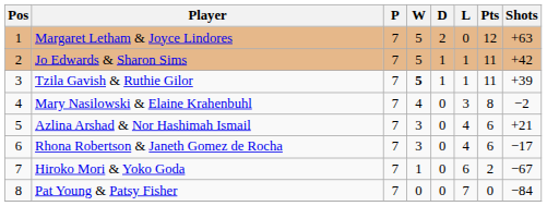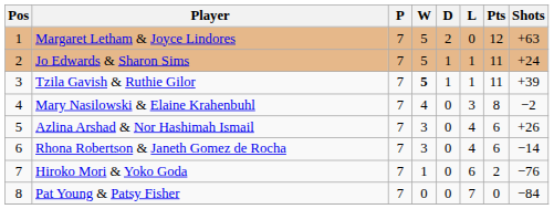 <table class="wikitable" style="font-size: 100%">
 <tr>
 <th width=20>Pos</th>
 <th width=400>Player</th>
 <th width=20>P</th>
 <th width=20>W</th>
 <th width=20>D</th>
 <th width=20>L</th>
 <th width=20>Pts</th>
 <th width=30>Shots</th>
 </tr>
 <tr align=center style="background: #E6B88A;">
 <td>1</td>
 <td align="left"> <a href='#'>Margaret Letham</a> & <a href='#'>Joyce Lindores</a></td>
 <td>7</td>
 <td>5</td>
 <td>2</td>
 <td>0</td>
 <td>12</td>
 <td>+63</td>
 </tr>
 <tr align=center style="background: #E6B88A;">
 <td>2</td>
 <td align="left"> <a href='#'>Jo Edwards</a> & <a href='#'>Sharon Sims</a></td>
 <td>7</td>
 <td>5</td>
 <td>1</td>
 <td>1</td>
 <td>11</td>
-<td>+42</td>
+<td>+24</td>
 </tr>
 <tr align=center>
 <td>3</td>
 <td align="left"> <a href='#'>Tzila Gavish</a> & <a href='#'>Ruthie Gilor</a></td>
 <td>7</td>
 <td><strong>5</strong></td>
 <td>1</td>
 <td>1</td>
 <td>11</td>
 <td>+39</td>
 </tr>
 <tr align=center>
 <td>4</td>
 <td align="left"> <a href='#'>Mary Nasilowski</a> & <a href='#'>Elaine Krahenbuhl</a></td>
 <td>7</td>
 <td>4</td>
 <td>0</td>
 <td>3</td>
 <td>8</td>
 <td>−2</td>
 </tr>
 <tr align=center>
 <td>5</td>
 <td align="left"> <a href='#'>Azlina Arshad</a> & <a href='#'>Nor Hashimah Ismail</a></td>
 <td>7</td>
 <td>3</td>
 <td>0</td>
 <td>4</td>
 <td>6</td>
-<td>+21</td>
+<td>+26</td>
 </tr>
 <tr align=center>
 <td>6</td>
 <td align="left"> <a href='#'>Rhona Robertson</a> & <a href='#'>Janeth Gomez de Rocha</a></td>
 <td>7</td>
 <td>3</td>
 <td>0</td>
 <td>4</td>
 <td>6</td>
-<td>−17</td>
+<td>−14</td>
 </tr>
 <tr align=center>
 <td>7</td>
 <td align="left"> <a href='#'>Hiroko Mori</a> & <a href='#'>Yoko Goda</a></td>
 <td>7</td>
 <td>1</td>
 <td>0</td>
 <td>6</td>
 <td>2</td>
-<td>−67</td>
+<td>−76</td>
 </tr>
 <tr align=center>
 <td>8</td>
 <td align="left"> <a href='#'>Pat Young</a> & <a href='#'>Patsy Fisher</a></td>
 <td>7</td>
 <td>0</td>
 <td>0</td>
 <td>7</td>
 <td>0</td>
 <td>−84</td>
 </tr>
 <tr align=center>
 </tr>
 </table>
